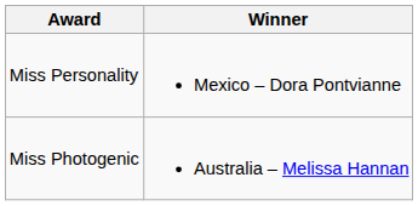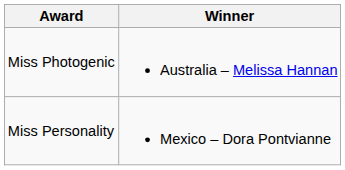 <table class="wikitable sortable" style="font-size:95%;">
 <tr>
 <th>Award</th>
 <th>Winner</th>
 </tr>
 <tr>
+<td>Miss Photogenic</td>
+<td><br><ul><li> Australia – <a href='#'>Melissa Hannan</a></li></ul></td>
+</tr>
+<tr>
 <td>Miss Personality</td>
 <td><br><ul><li> Mexico – Dora Pontvianne</li></ul></td>
 </tr>
-<tr>
-<td>Miss Photogenic</td>
-<td><br><ul><li> Australia – <a href='#'>Melissa Hannan</a></li></ul></td>
-</tr>
 </table>
